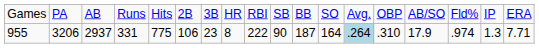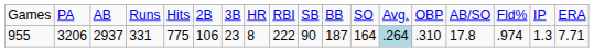 <table class="wikitable">
 <tr>
 <td>Games</td>
 <td><a href='#'>PA</a></td>
 <td><a href='#'>AB</a></td>
 <td><a href='#'>Runs</a></td>
 <td><a href='#'>Hits</a></td>
 <td><a href='#'>2B</a></td>
 <td><a href='#'>3B</a></td>
 <td><a href='#'>HR</a></td>
 <td><a href='#'>RBI</a></td>
 <td><a href='#'>SB</a></td>
 <td><a href='#'>BB</a></td>
 <td><a href='#'>SO</a></td>
 <td><a href='#'>Avg.</a></td>
 <td><a href='#'>OBP</a></td>
 <td><a href='#'>AB/SO</a></td>
 <td><a href='#'>Fld%</a></td>
 <td><a href='#'>IP</a></td>
 <td><a href='#'>ERA</a></td>
 </tr>
 <tr>
 <td>955</td>
 <td>3206</td>
 <td>2937</td>
 <td>331</td>
 <td>775</td>
 <td>106</td>
 <td>23</td>
 <td>8</td>
 <td>222</td>
 <td>90</td>
 <td>187</td>
 <td>164</td>
 <td style="background: lightblue;">.264</td>
 <td>.310</td>
-<td>17.9</td>
+<td>17.8</td>
 <td>.974</td>
 <td>1.3</td>
 <td>7.71</td>
 </tr>
 </table>
